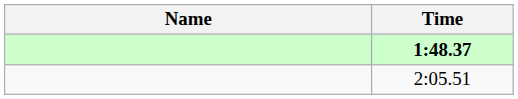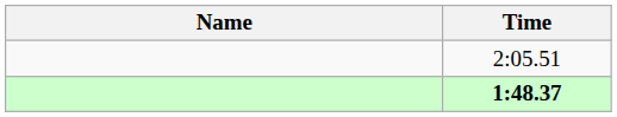 <table class="wikitable" style="text-align:center;">
 <tr>
 <th style="width:19em">Name</th>
 <th style="width:7em">Time</th>
 </tr>
+<tr>
+<td align=left></td>
+<td>2:05.51</td>
+</tr>
 <tr bgcolor=ccffcc>
 <td align=left><strong></strong></td>
 <td><strong>1:48.37</strong></td>
 </tr>
-<tr>
-<td align=left></td>
-<td>2:05.51</td>
-</tr>
 </table>
